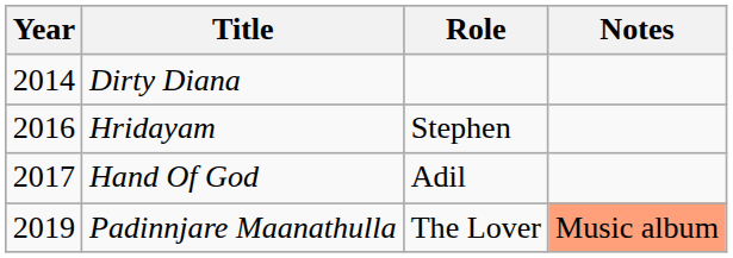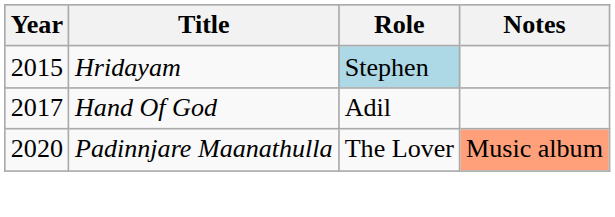 <table class="wikitable">
 <tr style="background:#d1e4fd;">
 <th>Year</th>
 <th>Title</th>
 <th>Role</th>
 <th>Notes</th>
 </tr>
 <tr>
-<td>2014</td>
-<td><em>Dirty Diana</em></td>
-<td></td>
-<td></td>
-</tr>
-<tr>
-<td>2016</td>
+<td>2015</td>
 <td><em>Hridayam</em></td>
-<td>Stephen</td>
+<td style="background: lightblue;">Stephen</td>
 <td></td>
 </tr>
 <tr>
 <td>2017</td>
 <td><em>Hand Of God</em></td>
 <td>Adil</td>
 <td></td>
 </tr>
 <tr>
-<td>2019</td>
+<td>2020</td>
 <td><em>Padinnjare Maanathulla</em></td>
 <td>The Lover</td>
 <td style="background: lightsalmon;">Music album</td>
 </tr>
 </table>
